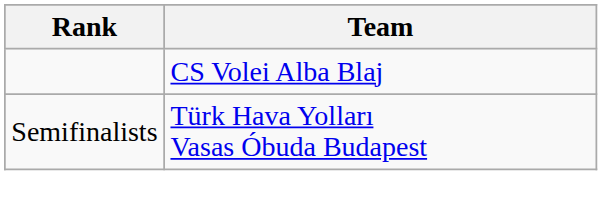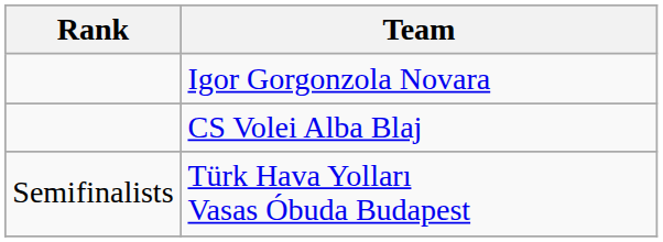 <table class="wikitable" style="text-align:center">
 <tr>
 <th width=40>Rank</th>
 <th width=240>Team</th>
+</tr>
+<tr>
+<td></td>
+<td align=left> <a href='#'>Igor Gorgonzola Novara</a></td>
 </tr>
 <tr>
 <td></td>
 <td align=left> <a href='#'>CS Volei Alba Blaj</a></td>
 </tr>
 <tr>
 <td>Semifinalists</td>
 <td align=left> <a href='#'>Türk Hava Yolları</a><br> <a href='#'>Vasas Óbuda Budapest</a></td>
 </tr>
 </table>
